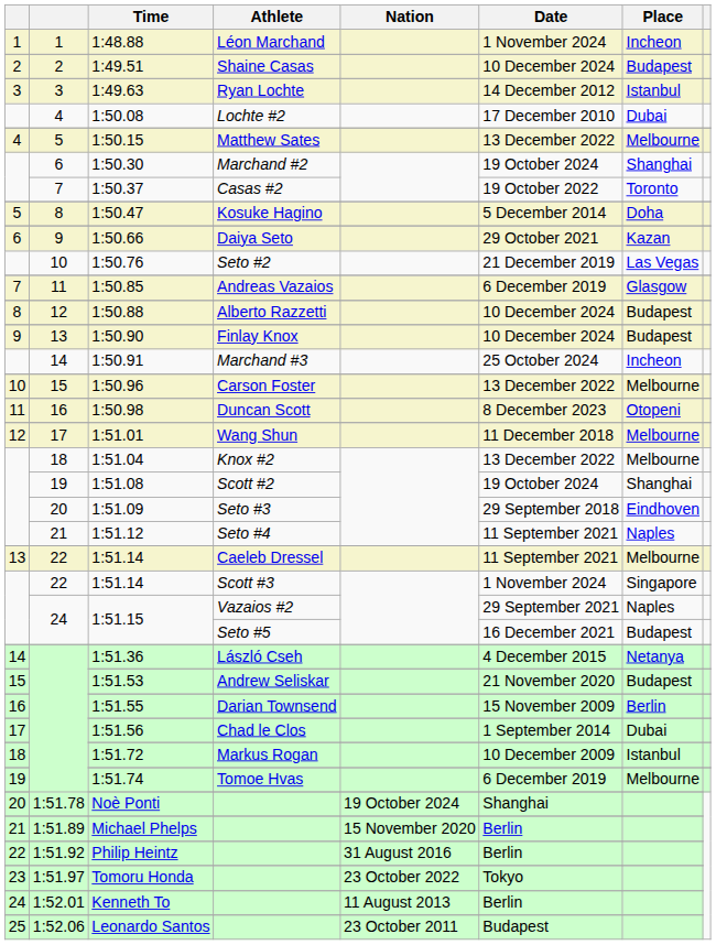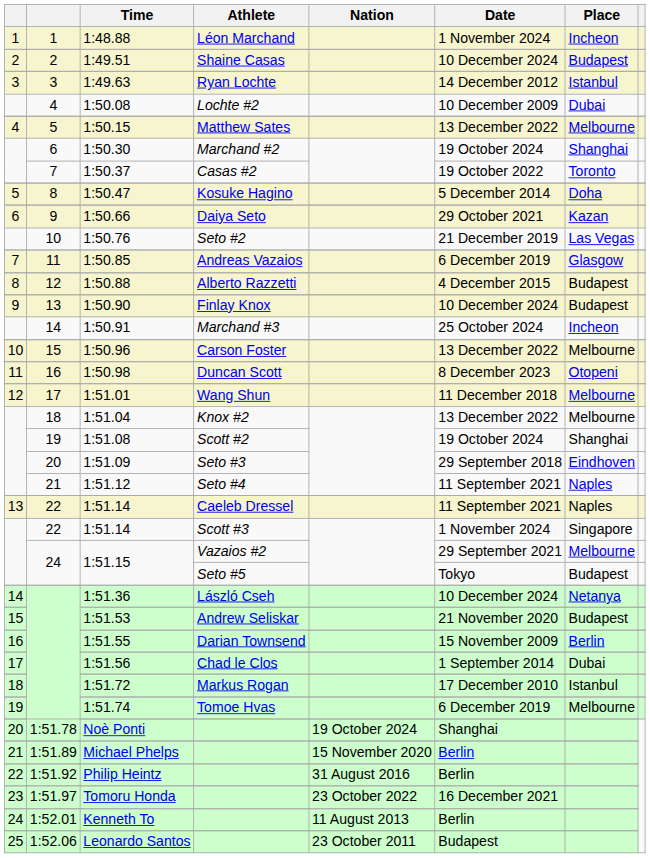 <table class="wikitable sortable">
 <tr>
 <th></th>
 <th></th>
 <th>Time</th>
 <th>Athlete</th>
 <th>Nation</th>
 <th>Date</th>
 <th>Place</th>
 <th class="unsortable"></th>
 </tr>
 <tr bgcolor=f6F5CE>
 <td align=center>1</td>
 <td align=center>1</td>
 <td>1:48.88</td>
 <td><a href='#'>Léon Marchand</a></td>
 <td></td>
 <td>1 November 2024</td>
 <td><a href='#'>Incheon</a></td>
 <td></td>
 </tr>
 <tr>
 </tr>
 <tr bgcolor=f6F5CE>
 <td align=center>2</td>
 <td align=center>2</td>
 <td>1:49.51</td>
 <td><a href='#'>Shaine Casas</a></td>
 <td></td>
 <td>10 December 2024</td>
 <td><a href='#'>Budapest</a></td>
 <td></td>
 </tr>
 <tr>
 </tr>
 <tr bgcolor=f6F5CE>
 <td align=center>3</td>
 <td align=center>3</td>
 <td>1:49.63</td>
 <td><a href='#'>Ryan Lochte</a></td>
 <td></td>
 <td>14 December 2012</td>
 <td><a href='#'>Istanbul</a></td>
 <td></td>
 </tr>
 <tr>
 <td></td>
 <td align=center>4</td>
 <td>1:50.08</td>
 <td><em>Lochte #2</em></td>
 <td></td>
-<td>17 December 2010</td>
+<td>10 December 2009</td>
 <td><a href='#'>Dubai</a></td>
 <td></td>
 </tr>
 <tr>
 </tr>
 <tr bgcolor=f6F5CE>
 <td align=center>4</td>
 <td align=center>5</td>
 <td>1:50.15</td>
 <td><a href='#'>Matthew Sates</a></td>
 <td></td>
 <td>13 December 2022</td>
 <td><a href='#'>Melbourne</a></td>
 <td></td>
 </tr>
 <tr>
 <td rowspan="2"></td>
 <td align=center>6</td>
 <td>1:50.30</td>
 <td><em>Marchand #2</em></td>
 <td rowspan="2"></td>
 <td>19 October 2024</td>
 <td><a href='#'>Shanghai</a></td>
 <td></td>
 </tr>
 <tr>
 <td align=center>7</td>
 <td>1:50.37</td>
 <td><em>Casas #2</em></td>
 <td>19 October 2022</td>
 <td><a href='#'>Toronto</a></td>
 <td></td>
 </tr>
 <tr>
 </tr>
 <tr bgcolor=f6F5CE>
 <td align=center>5</td>
 <td align=center>8</td>
 <td>1:50.47</td>
 <td><a href='#'>Kosuke Hagino</a></td>
 <td></td>
 <td>5 December 2014</td>
 <td><a href='#'>Doha</a></td>
 <td></td>
 </tr>
 <tr>
 </tr>
 <tr bgcolor=f6F5CE>
 <td align=center>6</td>
 <td align=center>9</td>
 <td>1:50.66</td>
 <td><a href='#'>Daiya Seto</a></td>
 <td></td>
 <td>29 October 2021</td>
 <td><a href='#'>Kazan</a></td>
 <td></td>
 </tr>
 <tr>
 <td></td>
 <td align=center>10</td>
 <td>1:50.76</td>
 <td><em>Seto #2</em></td>
 <td></td>
 <td>21 December 2019</td>
 <td><a href='#'>Las Vegas</a></td>
 <td></td>
 </tr>
 <tr>
 </tr>
 <tr bgcolor=f6F5CE>
 <td align=center>7</td>
 <td align=center>11</td>
 <td>1:50.85</td>
 <td><a href='#'>Andreas Vazaios</a></td>
 <td></td>
 <td>6 December 2019</td>
 <td><a href='#'>Glasgow</a></td>
 <td></td>
 </tr>
 <tr>
 </tr>
 <tr bgcolor=f6F5CE>
 <td align=center>8</td>
 <td align=center>12</td>
 <td>1:50.88</td>
 <td><a href='#'>Alberto Razzetti</a></td>
 <td></td>
-<td>10 December 2024</td>
+<td>4 December 2015</td>
 <td>Budapest</td>
 <td></td>
 </tr>
 <tr>
 </tr>
 <tr bgcolor=f6F5CE>
 <td align=center>9</td>
 <td align=center>13</td>
 <td>1:50.90</td>
 <td><a href='#'>Finlay Knox</a></td>
 <td></td>
 <td>10 December 2024</td>
 <td>Budapest</td>
 <td></td>
 </tr>
 <tr>
 <td></td>
 <td align=center>14</td>
 <td>1:50.91</td>
 <td><em>Marchand #3</em></td>
 <td></td>
 <td>25 October 2024</td>
 <td><a href='#'>Incheon</a></td>
 <td></td>
 </tr>
 <tr>
 </tr>
 <tr bgcolor=f6F5CE>
 <td align=center>10</td>
 <td align=center>15</td>
 <td>1:50.96</td>
 <td><a href='#'>Carson Foster</a></td>
 <td></td>
 <td>13 December 2022</td>
 <td>Melbourne</td>
 <td></td>
 </tr>
 <tr>
 </tr>
 <tr bgcolor=f6F5CE>
 <td align=center>11</td>
 <td align=center>16</td>
 <td>1:50.98</td>
 <td><a href='#'>Duncan Scott</a></td>
 <td></td>
 <td>8 December 2023</td>
 <td><a href='#'>Otopeni</a></td>
 <td></td>
 </tr>
 <tr>
 </tr>
 <tr bgcolor=f6F5CE>
 <td align=center>12</td>
 <td align=center>17</td>
 <td>1:51.01</td>
 <td><a href='#'>Wang Shun</a></td>
 <td></td>
 <td>11 December 2018</td>
 <td><a href='#'>Melbourne</a></td>
 <td></td>
 </tr>
 <tr>
 <td rowspan="4"></td>
 <td align=center>18</td>
 <td>1:51.04</td>
 <td><em>Knox #2</em></td>
 <td rowspan="4"></td>
 <td>13 December 2022</td>
 <td>Melbourne</td>
 <td></td>
 </tr>
 <tr>
 <td align=center>19</td>
 <td>1:51.08</td>
 <td><em>Scott #2</em></td>
 <td>19 October 2024</td>
 <td>Shanghai</td>
 <td></td>
 </tr>
 <tr>
 <td align=center>20</td>
 <td>1:51.09</td>
 <td><em>Seto #3</em></td>
 <td>29 September 2018</td>
 <td><a href='#'>Eindhoven</a></td>
 <td></td>
 </tr>
 <tr>
 <td align=center>21</td>
 <td>1:51.12</td>
 <td><em>Seto #4</em></td>
 <td>11 September 2021</td>
 <td><a href='#'>Naples</a></td>
 <td></td>
 </tr>
 <tr>
 </tr>
 <tr bgcolor=f6F5CE>
 <td align=center>13</td>
 <td align=center>22</td>
 <td>1:51.14</td>
 <td><a href='#'>Caeleb Dressel</a></td>
 <td></td>
 <td>11 September 2021</td>
-<td>Melbourne</td>
+<td>Naples</td>
 <td></td>
 </tr>
 <tr>
 <td rowspan="3"></td>
 <td align=center>22</td>
 <td>1:51.14</td>
 <td><em>Scott #3</em></td>
 <td rowspan="3"></td>
 <td>1 November 2024</td>
 <td>Singapore</td>
 <td></td>
 </tr>
 <tr>
 <td rowspan="2" align=center>24</td>
 <td rowspan="2">1:51.15</td>
 <td><em>Vazaios #2</em></td>
 <td>29 September 2021</td>
-<td>Naples</td>
+<td><a href='#'>Melbourne</a></td>
 <td></td>
 </tr>
 <tr>
 <td><em>Seto #5</em></td>
-<td>16 December 2021</td>
+<td>Tokyo</td>
 <td>Budapest</td>
 <td></td>
 </tr>
 <tr>
 </tr>
 <tr bgcolor=CCFFCC>
 <td align=center>14</td>
 <td rowspan="12"></td>
 <td>1:51.36</td>
 <td><a href='#'>László Cseh</a></td>
 <td></td>
-<td>4 December 2015</td>
+<td>10 December 2024</td>
 <td><a href='#'>Netanya</a></td>
 <td></td>
 </tr>
 <tr>
 </tr>
 <tr bgcolor=CCFFCC>
 <td align=center>15</td>
 <td>1:51.53</td>
 <td><a href='#'>Andrew Seliskar</a></td>
 <td></td>
 <td>21 November 2020</td>
 <td>Budapest</td>
 <td></td>
 </tr>
 <tr>
 </tr>
 <tr bgcolor=CCFFCC>
 <td align=center>16</td>
 <td>1:51.55</td>
 <td><a href='#'>Darian Townsend</a></td>
 <td></td>
 <td>15 November 2009</td>
 <td><a href='#'>Berlin</a></td>
 <td></td>
 </tr>
 <tr>
 </tr>
 <tr bgcolor=CCFFCC>
 <td align=center>17</td>
 <td>1:51.56</td>
 <td><a href='#'>Chad le Clos</a></td>
 <td></td>
 <td>1 September 2014</td>
 <td>Dubai</td>
 <td></td>
 </tr>
 <tr>
 </tr>
 <tr bgcolor=CCFFCC>
 <td align=center>18</td>
 <td>1:51.72</td>
 <td><a href='#'>Markus Rogan</a></td>
 <td></td>
-<td>10 December 2009</td>
+<td>17 December 2010</td>
 <td>Istanbul</td>
 <td></td>
 </tr>
 <tr>
 </tr>
 <tr bgcolor=CCFFCC>
 <td align=center>19</td>
 <td>1:51.74</td>
 <td><a href='#'>Tomoe Hvas</a></td>
 <td></td>
 <td>6 December 2019</td>
 <td>Melbourne</td>
 <td></td>
 </tr>
 <tr>
 </tr>
 <tr bgcolor=CCFFCC>
 <td align=center>20</td>
 <td>1:51.78</td>
 <td><a href='#'>Noè Ponti</a></td>
 <td></td>
 <td>19 October 2024</td>
 <td>Shanghai</td>
 <td></td>
 </tr>
 <tr>
 </tr>
 <tr bgcolor=CCFFCC>
 <td align=center>21</td>
 <td>1:51.89</td>
 <td><a href='#'>Michael Phelps</a></td>
 <td></td>
 <td>15 November 2020</td>
 <td><a href='#'>Berlin</a></td>
 <td></td>
 </tr>
 <tr>
 </tr>
 <tr bgcolor=CCFFCC>
 <td align=center>22</td>
 <td>1:51.92</td>
 <td><a href='#'>Philip Heintz</a></td>
 <td></td>
 <td>31 August 2016</td>
 <td>Berlin</td>
 <td></td>
 </tr>
 <tr>
 </tr>
 <tr bgcolor=CCFFCC>
 <td align=center>23</td>
 <td>1:51.97</td>
 <td><a href='#'>Tomoru Honda</a></td>
 <td></td>
 <td>23 October 2022</td>
-<td>Tokyo</td>
+<td>16 December 2021</td>
 <td></td>
 </tr>
 <tr>
 </tr>
 <tr bgcolor=CCFFCC>
 <td align=center>24</td>
 <td>1:52.01</td>
 <td><a href='#'>Kenneth To</a></td>
 <td></td>
 <td>11 August 2013</td>
 <td>Berlin</td>
 <td></td>
 </tr>
 <tr>
 </tr>
 <tr bgcolor=CCFFCC>
 <td align=center>25</td>
 <td>1:52.06</td>
 <td><a href='#'>Leonardo Santos</a></td>
 <td></td>
 <td>23 October 2011</td>
 <td>Budapest</td>
 <td></td>
 </tr>
 </table>
